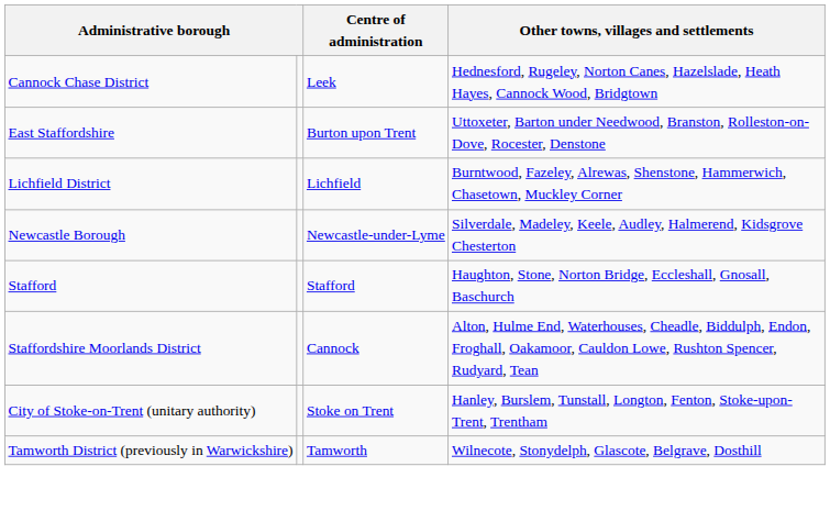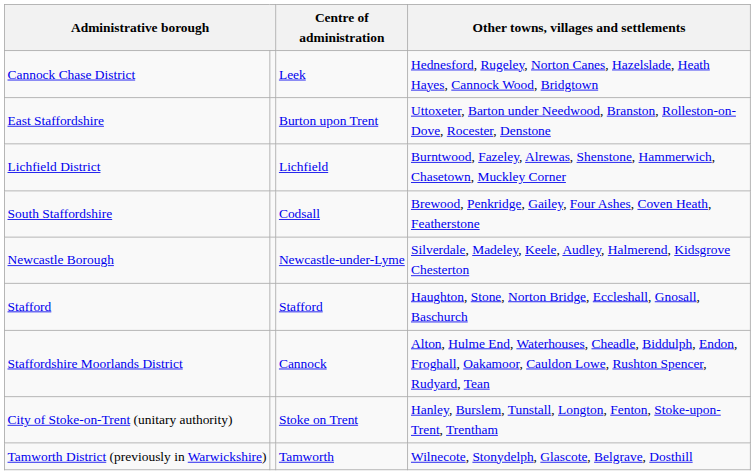 <table class="wikitable" style="border:0; text-align:left; line-height:150%;">
 <tr>
 <th colspan=2>Administrative borough</th>
 <th>Centre of<br>administration</th>
 <th style="width:300pt;">Other towns, villages and settlements</th>
 </tr>
 <tr>
 <td><a href='#'>Cannock Chase District</a><br></td>
 <td></td>
 <td><a href='#'>Leek</a></td>
 <td><a href='#'>Hednesford</a>, <a href='#'>Rugeley</a>, <a href='#'>Norton Canes</a>, <a href='#'>Hazelslade</a>, <a href='#'>Heath Hayes</a>, <a href='#'>Cannock Wood</a>, <a href='#'>Bridgtown</a></td>
 </tr>
 <tr>
 <td><a href='#'>East Staffordshire</a><br></td>
 <td></td>
 <td><a href='#'>Burton upon Trent</a></td>
 <td><a href='#'>Uttoxeter</a>, <a href='#'>Barton under Needwood</a>, <a href='#'>Branston</a>, <a href='#'>Rolleston-on-Dove</a>, <a href='#'>Rocester</a>, <a href='#'>Denstone</a></td>
 </tr>
 <tr>
 <td><a href='#'>Lichfield District</a></td>
 <td></td>
 <td><a href='#'>Lichfield</a></td>
 <td><a href='#'>Burntwood</a>, <a href='#'>Fazeley</a>, <a href='#'>Alrewas</a>, <a href='#'>Shenstone</a>, <a href='#'>Hammerwich</a>, <a href='#'>Chasetown</a>, <a href='#'>Muckley Corner</a></td>
+</tr>
+<tr>
+<td><a href='#'>South Staffordshire</a></td>
+<td></td>
+<td><a href='#'>Codsall</a></td>
+<td><a href='#'>Brewood</a>, <a href='#'>Penkridge</a>, <a href='#'>Gailey</a>, <a href='#'>Four Ashes</a>, <a href='#'>Coven Heath</a>, <a href='#'>Featherstone</a></td>
 </tr>
 <tr>
 <td><a href='#'>Newcastle Borough</a></td>
 <td></td>
 <td><a href='#'>Newcastle-under-Lyme</a></td>
 <td><a href='#'>Silverdale</a>, <a href='#'>Madeley</a>, <a href='#'>Keele</a>, <a href='#'>Audley</a>, <a href='#'>Halmerend</a>, <a href='#'>Kidsgrove</a> <a href='#'>Chesterton</a></td>
 </tr>
 <tr>
 <td><a href='#'>Stafford</a></td>
 <td></td>
 <td><a href='#'>Stafford</a></td>
 <td><a href='#'>Haughton</a>, <a href='#'>Stone</a>, <a href='#'>Norton Bridge</a>, <a href='#'>Eccleshall</a>, <a href='#'>Gnosall</a>, <a href='#'>Baschurch</a></td>
 </tr>
 <tr>
 <td><a href='#'>Staffordshire Moorlands District</a></td>
 <td></td>
 <td><a href='#'>Cannock</a></td>
 <td><a href='#'>Alton</a>, <a href='#'>Hulme End</a>, <a href='#'>Waterhouses</a>, <a href='#'>Cheadle</a>, <a href='#'>Biddulph</a>, <a href='#'>Endon</a>, <a href='#'>Froghall</a>, <a href='#'>Oakamoor</a>, <a href='#'>Cauldon Lowe</a>, <a href='#'>Rushton Spencer</a>, <a href='#'>Rudyard</a>, <a href='#'>Tean</a></td>
 </tr>
 <tr>
 <td><a href='#'>City of Stoke-on-Trent</a> (unitary authority)</td>
 <td></td>
 <td><a href='#'>Stoke on Trent</a></td>
 <td><a href='#'>Hanley</a>, <a href='#'>Burslem</a>, <a href='#'>Tunstall</a>, <a href='#'>Longton</a>, <a href='#'>Fenton</a>, <a href='#'>Stoke-upon-Trent</a>, <a href='#'>Trentham</a></td>
 </tr>
 <tr>
 <td><a href='#'>Tamworth District</a> (previously in <a href='#'>Warwickshire</a>)</td>
 <td></td>
 <td><a href='#'>Tamworth</a></td>
 <td><a href='#'>Wilnecote</a>, <a href='#'>Stonydelph</a>, <a href='#'>Glascote</a>, <a href='#'>Belgrave</a>, <a href='#'>Dosthill</a></td>
 </tr>
 </table>
